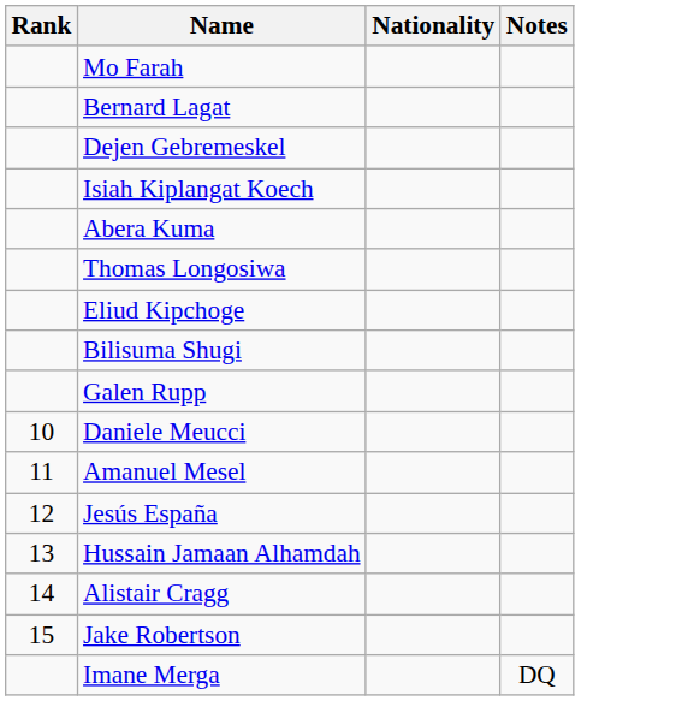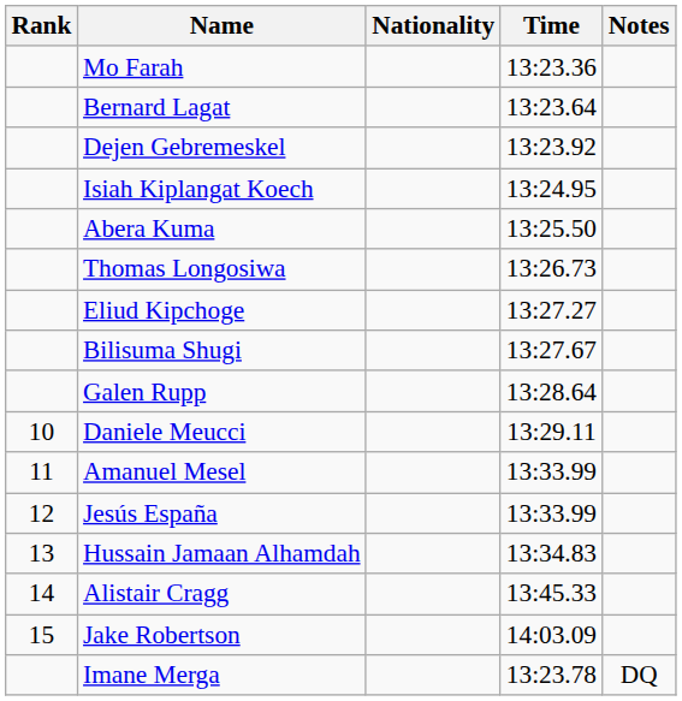 <table class="wikitable sortable" style="text-align:center">
 <tr>
 <th>Rank</th>
 <th>Name</th>
 <th>Nationality</th>
+<th>Time</th>
 <th>Notes</th>
 </tr>
 <tr>
 <td></td>
 <td align=left><a href='#'>Mo Farah</a></td>
 <td align=left></td>
+<td>13:23.36</td>
 <td></td>
 </tr>
 <tr>
 <td></td>
 <td align=left><a href='#'>Bernard Lagat</a></td>
 <td align=left></td>
+<td>13:23.64</td>
 <td></td>
 </tr>
 <tr>
 <td></td>
 <td align=left><a href='#'>Dejen Gebremeskel</a></td>
 <td align=left></td>
+<td>13:23.92</td>
 <td></td>
 </tr>
 <tr>
 <td></td>
 <td align=left><a href='#'>Isiah Kiplangat Koech</a></td>
 <td align=left></td>
+<td>13:24.95</td>
 <td></td>
 </tr>
 <tr>
 <td></td>
 <td align=left><a href='#'>Abera Kuma</a></td>
 <td align=left></td>
+<td>13:25.50</td>
 <td></td>
 </tr>
 <tr>
 <td></td>
 <td align=left><a href='#'>Thomas Longosiwa</a></td>
 <td align=left></td>
+<td>13:26.73</td>
 <td></td>
 </tr>
 <tr>
 <td></td>
 <td align=left><a href='#'>Eliud Kipchoge</a></td>
 <td align=left></td>
+<td>13:27.27</td>
 <td></td>
 </tr>
 <tr>
 <td></td>
 <td align=left><a href='#'>Bilisuma Shugi</a></td>
 <td align=left></td>
+<td>13:27.67</td>
 <td></td>
 </tr>
 <tr>
 <td></td>
 <td align=left><a href='#'>Galen Rupp</a></td>
 <td align=left></td>
+<td>13:28.64</td>
 <td></td>
 </tr>
 <tr>
 <td>10</td>
 <td align=left><a href='#'>Daniele Meucci</a></td>
 <td align=left></td>
+<td>13:29.11</td>
 <td></td>
 </tr>
 <tr>
 <td>11</td>
 <td align=left><a href='#'>Amanuel Mesel</a></td>
 <td align=left></td>
+<td>13:33.99</td>
 <td></td>
 </tr>
 <tr>
 <td>12</td>
 <td align=left><a href='#'>Jesús España</a></td>
 <td align=left></td>
+<td>13:33.99</td>
 <td></td>
 </tr>
 <tr>
 <td>13</td>
 <td align=left><a href='#'>Hussain Jamaan Alhamdah</a></td>
 <td align=left></td>
+<td>13:34.83</td>
 <td></td>
 </tr>
 <tr>
 <td>14</td>
 <td align=left><a href='#'>Alistair Cragg</a></td>
 <td align=left></td>
+<td>13:45.33</td>
 <td></td>
 </tr>
 <tr>
 <td>15</td>
 <td align=left><a href='#'>Jake Robertson</a></td>
 <td align=left></td>
+<td>14:03.09</td>
 <td></td>
 </tr>
 <tr>
 <td></td>
 <td align=left><a href='#'>Imane Merga</a></td>
 <td align=left></td>
+<td>13:23.78</td>
 <td>DQ</td>
 </tr>
 </table>
